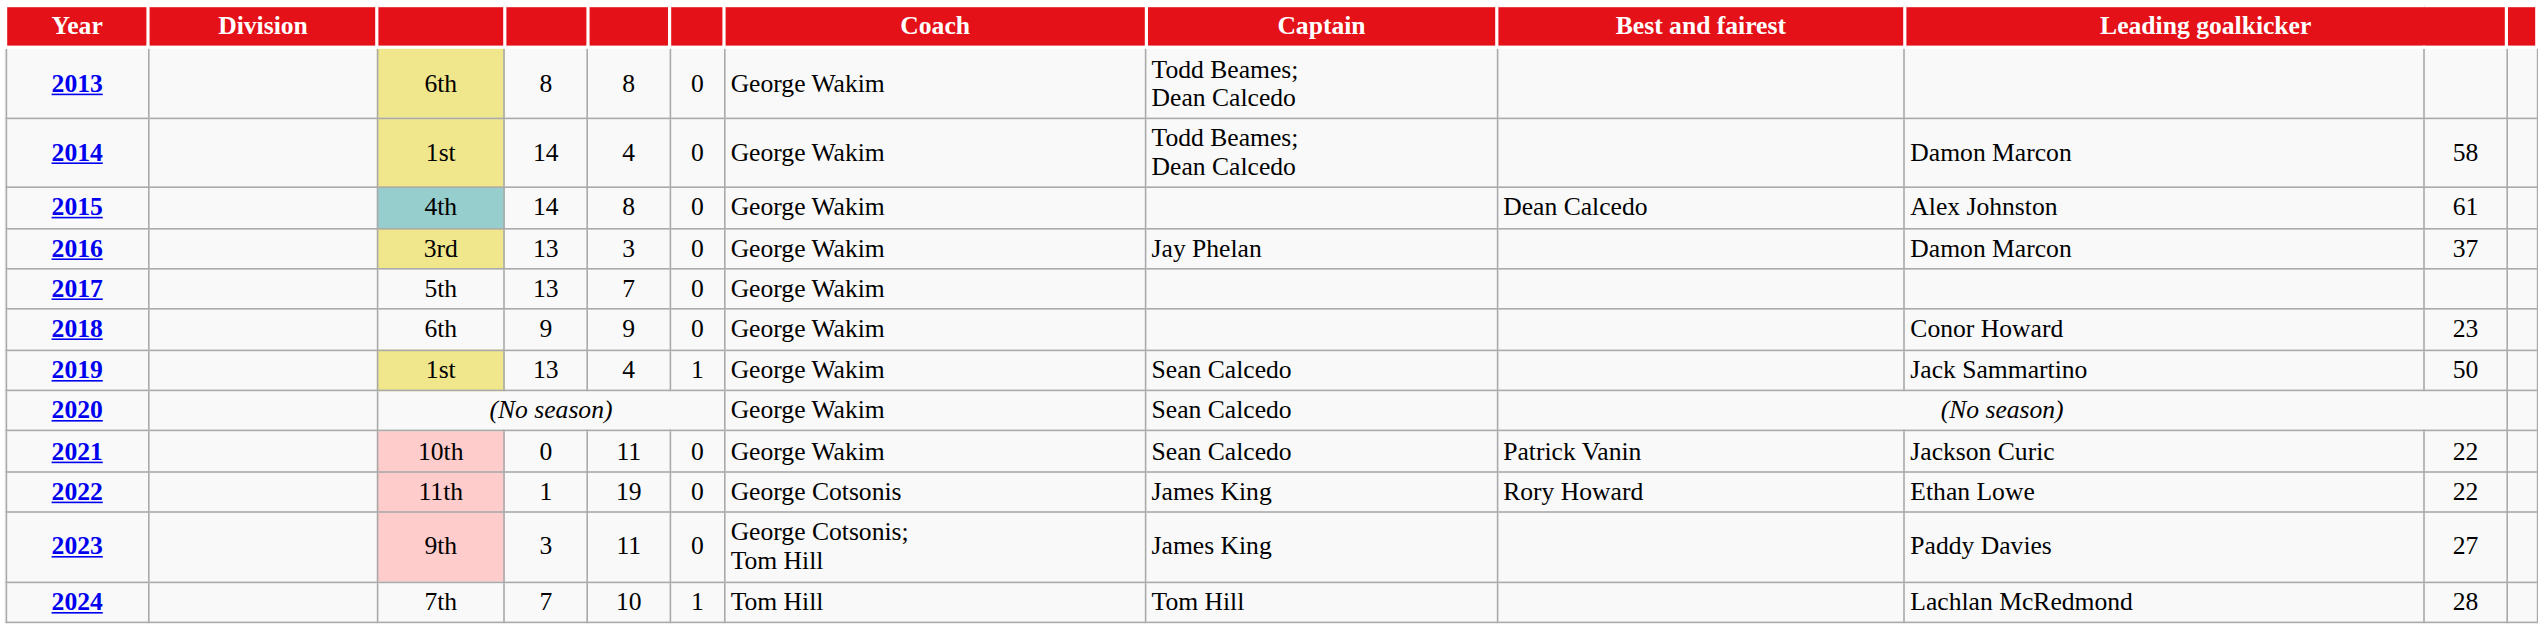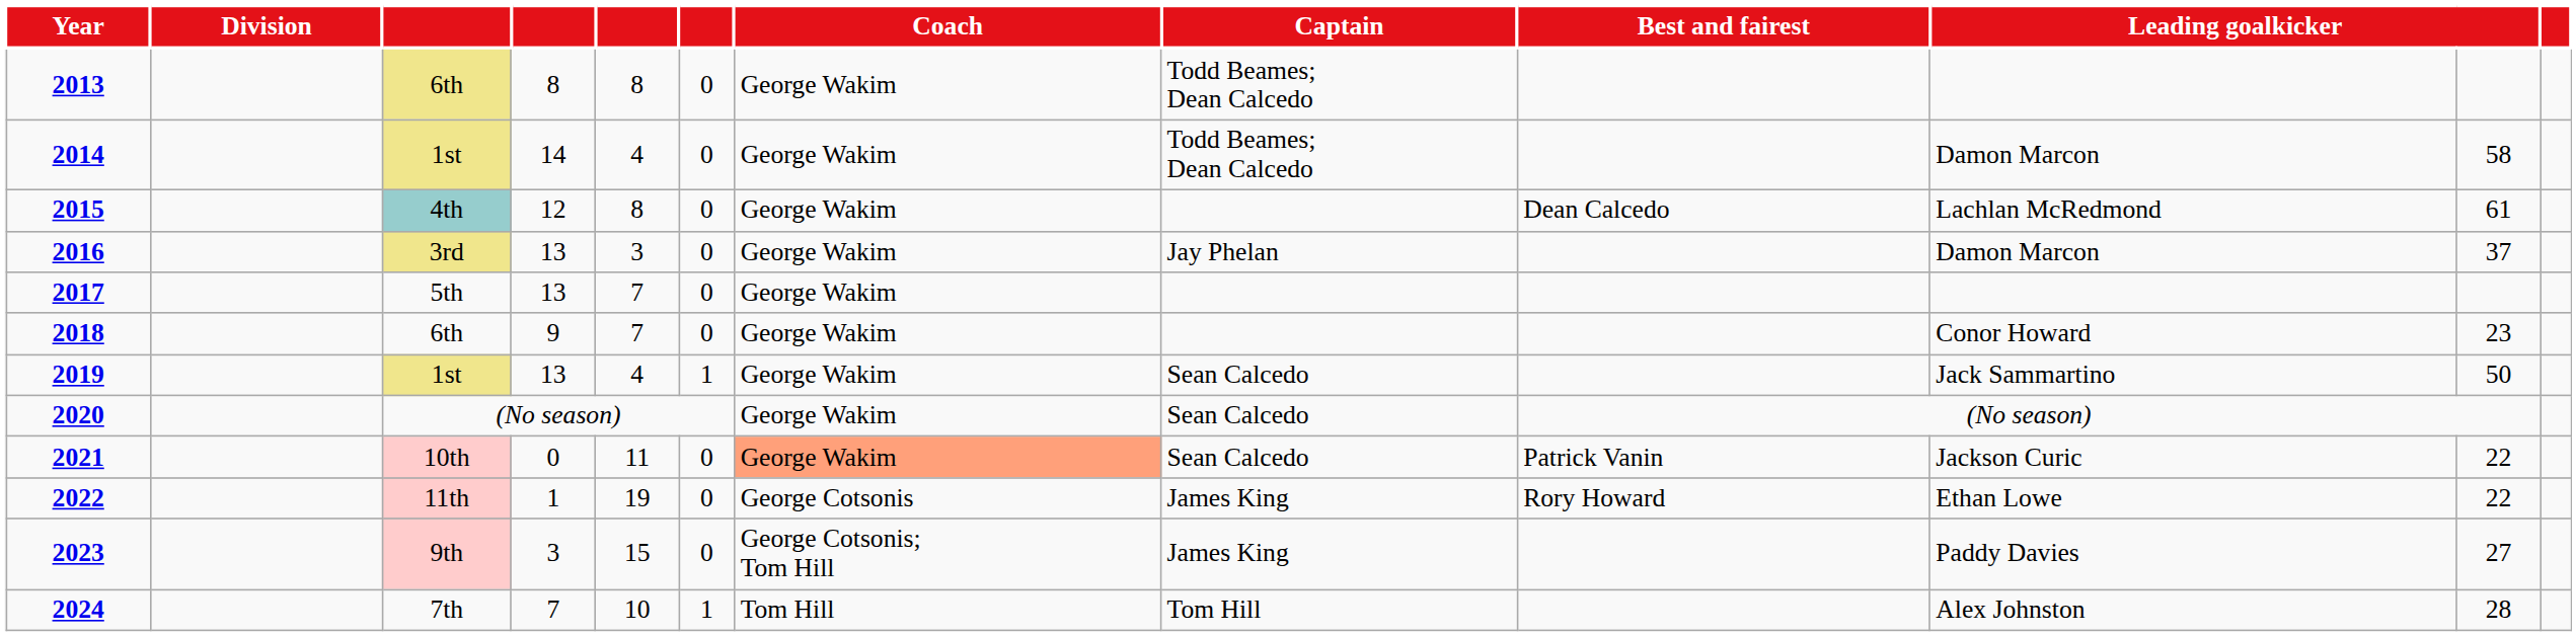 <table class="wikitable"; style="width:100%;">
 <tr>
 <th style="background:#E41118; color:#FFFFFF; border:solid #FFFFFF 2px">Year</th>
 <th style="background:#E41118; color:#FFFFFF; border:solid #FFFFFF 2px">Division</th>
 <th style="background:#E41118; color:#FFFFFF; border:solid #FFFFFF 2px"></th>
 <th style="background:#E41118; color:#FFFFFF; border:solid #FFFFFF 2px"></th>
 <th style="background:#E41118; color:#FFFFFF; border:solid #FFFFFF 2px"></th>
 <th style="background:#E41118; color:#FFFFFF; border:solid #FFFFFF 2px"></th>
 <th style="background:#E41118; color:#FFFFFF; border:solid #FFFFFF 2px">Coach</th>
 <th style="background:#E41118; color:#FFFFFF; border:solid #FFFFFF 2px">Captain</th>
 <th style="background:#E41118; color:#FFFFFF; border:solid #FFFFFF 2px">Best and fairest</th>
 <th colspan=2; style="background:#E41118; color:#FFFFFF; border:solid #FFFFFF 2px">Leading goalkicker</th>
 <th style="background:#E41118; color:#FFFFFF; border:solid #FFFFFF 2px"></th>
 </tr>
 <tr>
 <td align=center><strong><a href='#'>2013</a></strong></td>
 <td align=center></td>
 <td style=background:#F0E68C; align=center>6th</td>
 <td align=center>8</td>
 <td align=center>8</td>
 <td align=center>0</td>
 <td>George Wakim</td>
 <td>Todd Beames; <br> Dean Calcedo</td>
 <td></td>
 <td></td>
 <td align=center></td>
 <td align=center></td>
 </tr>
 <tr>
 <td align=center><strong><a href='#'>2014</a></strong></td>
 <td align=center></td>
 <td style=background:#F0E68C; align=center>1st</td>
 <td align=center>14</td>
 <td align=center>4</td>
 <td align=center>0</td>
 <td>George Wakim</td>
 <td>Todd Beames; <br> Dean Calcedo</td>
 <td></td>
 <td>Damon Marcon</td>
 <td align=center>58</td>
 <td align=center></td>
 </tr>
 <tr>
 <td align=center><strong><a href='#'>2015</a></strong></td>
 <td align=center></td>
 <td style=background:#96CDCD; align=center>4th</td>
-<td align=center>14</td>
+<td align=center>12</td>
 <td align=center>8</td>
 <td align=center>0</td>
 <td>George Wakim</td>
 <td></td>
 <td>Dean Calcedo</td>
-<td>Alex Johnston</td>
+<td>Lachlan McRedmond</td>
 <td align=center>61</td>
 <td align=center></td>
 </tr>
 <tr>
 <td align=center><strong><a href='#'>2016</a></strong></td>
 <td align=center></td>
 <td style=background:#F0E68C; align=center>3rd</td>
 <td align=center>13</td>
 <td align=center>3</td>
 <td align=center>0</td>
 <td>George Wakim</td>
 <td>Jay Phelan</td>
 <td></td>
 <td>Damon Marcon</td>
 <td align=center>37</td>
 <td align=center></td>
 </tr>
 <tr>
 <td align=center><strong><a href='#'>2017</a></strong></td>
 <td align=center></td>
 <td align=center>5th</td>
 <td align=center>13</td>
 <td align=center>7</td>
 <td align=center>0</td>
 <td>George Wakim</td>
 <td></td>
 <td></td>
 <td></td>
 <td align=center></td>
 <td align=center></td>
 </tr>
 <tr>
 <td align=center><strong><a href='#'>2018</a></strong></td>
 <td align=center></td>
 <td align=center>6th</td>
 <td align=center>9</td>
-<td align=center>9</td>
+<td align=center>7</td>
 <td align=center>0</td>
 <td>George Wakim</td>
 <td></td>
 <td></td>
 <td>Conor Howard</td>
 <td align=center>23</td>
 <td align=center></td>
 </tr>
 <tr>
 <td align=center><strong><a href='#'>2019</a></strong></td>
 <td align=center></td>
 <td style=background:#F0E68C; align=center>1st</td>
 <td align=center>13</td>
 <td align=center>4</td>
 <td align=center>1</td>
 <td>George Wakim</td>
 <td>Sean Calcedo</td>
 <td></td>
 <td>Jack Sammartino</td>
 <td align=center>50</td>
 <td align=center></td>
 </tr>
 <tr>
 <td align=center><strong><a href='#'>2020</a></strong></td>
 <td align=center></td>
 <td colspan="4"; align=center><em>(No season)</em></td>
 <td>George Wakim</td>
 <td>Sean Calcedo</td>
 <td colspan="3"; align=center><em>(No season)</em></td>
 <td align=center></td>
 </tr>
 <tr>
 <td align=center><strong><a href='#'>2021</a></strong></td>
 <td align=center></td>
 <td style=background:#FFCCCC; align=center>10th</td>
 <td align=center>0</td>
 <td align=center>11</td>
 <td align=center>0</td>
-<td>George Wakim</td>
+<td style="background: lightsalmon;">George Wakim</td>
 <td>Sean Calcedo</td>
 <td>Patrick Vanin</td>
 <td>Jackson Curic</td>
 <td align=center>22</td>
 <td align=center></td>
 </tr>
 <tr>
 <td align=center><strong><a href='#'>2022</a></strong></td>
 <td align=center></td>
 <td style=background:#FFCCCC; align=center>11th</td>
 <td align=center>1</td>
 <td align=center>19</td>
 <td align=center>0</td>
 <td>George Cotsonis</td>
 <td>James King</td>
 <td>Rory Howard</td>
 <td>Ethan Lowe</td>
 <td align=center>22</td>
 <td align=center></td>
 </tr>
 <tr>
 <td align=center><strong><a href='#'>2023</a></strong></td>
 <td align=center></td>
 <td style=background:#FFCCCC; align=center>9th</td>
 <td align=center>3</td>
-<td align=center>11</td>
+<td align=center>15</td>
 <td align=center>0</td>
 <td>George Cotsonis; <br> Tom Hill</td>
 <td>James King</td>
 <td></td>
 <td>Paddy Davies</td>
 <td align=center>27</td>
 <td align=center></td>
 </tr>
 <tr>
 <td align=center><strong><a href='#'>2024</a></strong></td>
 <td align=center></td>
 <td align=center>7th</td>
 <td align=center>7</td>
 <td align=center>10</td>
 <td align=center>1</td>
 <td>Tom Hill</td>
 <td>Tom Hill</td>
 <td></td>
-<td>Lachlan McRedmond</td>
+<td>Alex Johnston</td>
 <td align=center>28</td>
 <td align=center></td>
 </tr>
 </table>
